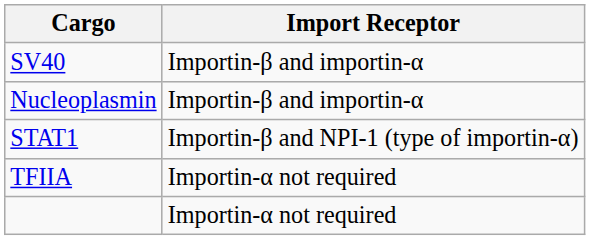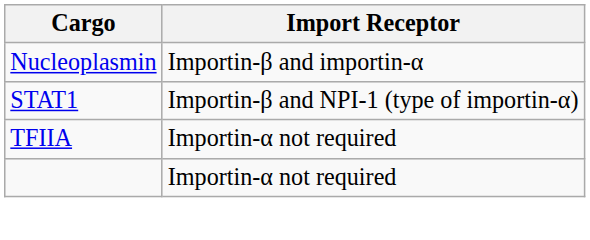 <table class="wikitable">
 <tr>
 <th>Cargo</th>
 <th>Import Receptor</th>
-</tr>
-<tr>
-<td><a href='#'>SV40</a></td>
-<td>Importin-β and importin-α</td>
 </tr>
 <tr>
 <td><a href='#'>Nucleoplasmin</a></td>
 <td>Importin-β and importin-α</td>
 </tr>
 <tr>
 <td><a href='#'>STAT1</a></td>
 <td>Importin-β and NPI-1 (type of importin-α)</td>
 </tr>
 <tr>
 <td><a href='#'>TFIIA</a></td>
 <td>Importin-α not required</td>
 </tr>
 <tr>
 <td></td>
 <td>Importin-α not required</td>
 </tr>
 </table>
